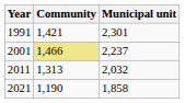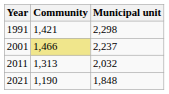 <table class="wikitable">
 <tr>
 <th>Year</th>
 <th>Community</th>
 <th>Municipal unit</th>
 </tr>
 <tr>
 <td>1991</td>
 <td>1,421</td>
-<td>2,301</td>
+<td>2,298</td>
 </tr>
 <tr>
 <td>2001</td>
 <td style="background: khaki;">1,466</td>
 <td>2,237</td>
 </tr>
 <tr>
 <td>2011</td>
 <td>1,313</td>
 <td>2,032</td>
 </tr>
 <tr>
 <td>2021</td>
 <td>1,190</td>
-<td>1,858</td>
+<td>1,848</td>
 </tr>
 </table>
